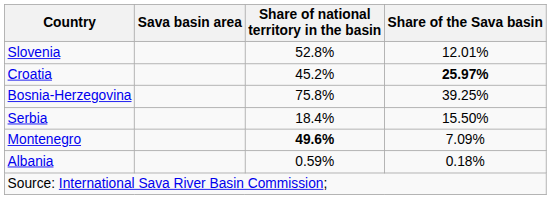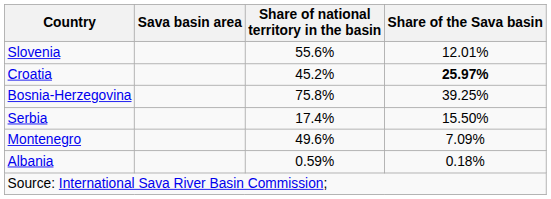 <table class="wikitable">
 <tr>
 <th>Country</th>
 <th>Sava basin area</th>
 <th>Share of national<br>territory in the basin</th>
 <th>Share of the Sava basin</th>
 </tr>
 <tr>
 <td><a href='#'>Slovenia</a></td>
 <td align=right></td>
-<td align=center>52.8%</td>
+<td align=center>55.6%</td>
 <td align=center>12.01%</td>
 </tr>
 <tr>
 <td><a href='#'>Croatia</a></td>
 <td align=right></td>
 <td align=center>45.2%</td>
 <td align=center><strong>25.97%</strong></td>
 </tr>
 <tr>
 <td><a href='#'>Bosnia-Herzegovina</a></td>
 <td align=right></td>
 <td align=center>75.8%</td>
 <td align=center>39.25%</td>
 </tr>
 <tr>
 <td><a href='#'>Serbia</a></td>
 <td align=right></td>
-<td align=center>18.4%</td>
+<td align=center>17.4%</td>
 <td align=center>15.50%</td>
 </tr>
 <tr>
 <td><a href='#'>Montenegro</a></td>
 <td align=right></td>
-<td align=center><strong>49.6%</strong></td>
+<td align=center>49.6%</td>
 <td align=center>7.09%</td>
 </tr>
 <tr>
 <td><a href='#'>Albania</a></td>
 <td align=right></td>
 <td align=center>0.59%</td>
 <td align=center>0.18%</td>
 </tr>
 <tr>
 <td colspan=4>Source: <a href='#'>International Sava River Basin Commission</a>;</td>
 </tr>
 </table>
